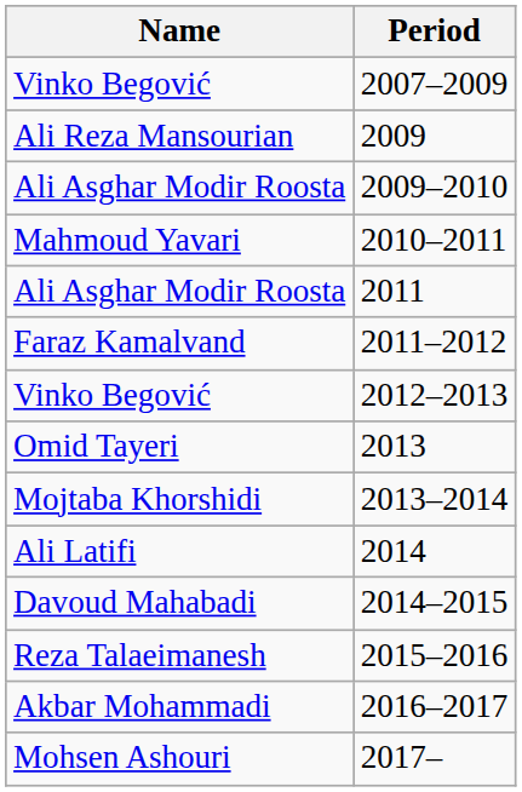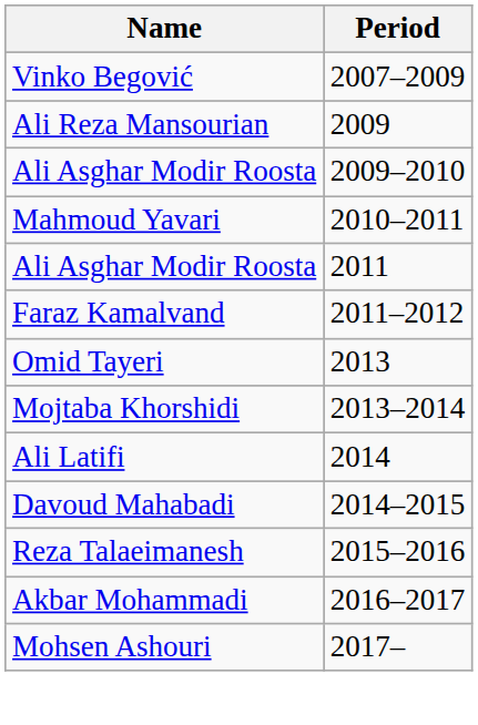 <table class="wikitable">
 <tr>
 <th>Name</th>
 <th>Period</th>
 </tr>
 <tr>
 <td> <a href='#'>Vinko Begović</a></td>
 <td>2007–2009</td>
 </tr>
 <tr>
 <td> <a href='#'>Ali Reza Mansourian</a></td>
 <td>2009</td>
 </tr>
 <tr>
 <td> <a href='#'>Ali Asghar Modir Roosta</a></td>
 <td>2009–2010</td>
 </tr>
 <tr>
 <td> <a href='#'>Mahmoud Yavari</a></td>
 <td>2010–2011</td>
 </tr>
 <tr>
 <td> <a href='#'>Ali Asghar Modir Roosta</a></td>
 <td>2011</td>
 </tr>
 <tr>
 <td> <a href='#'>Faraz Kamalvand</a></td>
 <td>2011–2012</td>
 </tr>
 <tr>
-<td> <a href='#'>Vinko Begović</a></td>
-<td>2012–2013</td>
-</tr>
-<tr>
 <td> <a href='#'>Omid Tayeri</a></td>
 <td>2013</td>
 </tr>
 <tr>
 <td> <a href='#'>Mojtaba Khorshidi</a></td>
 <td>2013–2014</td>
 </tr>
 <tr>
 <td> <a href='#'>Ali Latifi</a></td>
 <td>2014</td>
 </tr>
 <tr>
 <td> <a href='#'>Davoud Mahabadi</a></td>
 <td>2014–2015</td>
 </tr>
 <tr>
 <td> <a href='#'>Reza Talaeimanesh</a></td>
 <td>2015–2016</td>
 </tr>
 <tr>
 <td> <a href='#'>Akbar Mohammadi</a></td>
 <td>2016–2017</td>
 </tr>
 <tr>
 <td> <a href='#'>Mohsen Ashouri</a></td>
 <td>2017–</td>
 </tr>
 </table>
